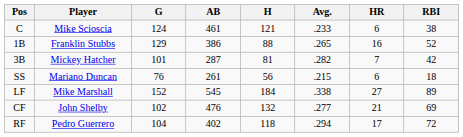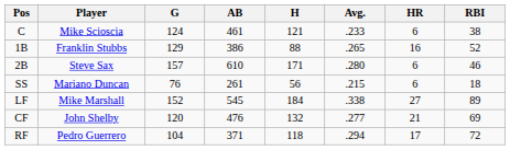 <table class="wikitable sortable">
 <tr>
 <th bgcolor="#DDDDFF" width="5%">Pos</th>
 <th bgcolor="#DDDDFF" width="16%">Player</th>
 <th bgcolor="#DDDDFF" width="9%">G</th>
 <th bgcolor="#DDDDFF" width="9%">AB</th>
 <th bgcolor="#DDDDFF" width="9%">H</th>
 <th bgcolor="#DDDDFF" width="9%">Avg.</th>
 <th bgcolor="#DDDDFF" width="9%">HR</th>
 <th bgcolor="#DDDDFF" width="9%">RBI</th>
 </tr>
 <tr align="center">
 <td>C</td>
 <td><a href='#'>Mike Scioscia</a></td>
 <td>124</td>
 <td>461</td>
 <td>121</td>
 <td>.233</td>
 <td>6</td>
 <td>38</td>
 </tr>
 <tr align="center">
 <td>1B</td>
 <td><a href='#'>Franklin Stubbs</a></td>
 <td>129</td>
 <td>386</td>
 <td>88</td>
 <td>.265</td>
 <td>16</td>
 <td>52</td>
 </tr>
 <tr align="center">
-<td>3B</td>
-<td><a href='#'>Mickey Hatcher</a></td>
-<td>101</td>
-<td>287</td>
-<td>81</td>
-<td>.282</td>
-<td>7</td>
-<td>42</td>
+<td>2B</td>
+<td><a href='#'>Steve Sax</a></td>
+<td>157</td>
+<td>610</td>
+<td>171</td>
+<td>.280</td>
+<td>6</td>
+<td>46</td>
 </tr>
 <tr align="center">
 <td>SS</td>
 <td><a href='#'>Mariano Duncan</a></td>
 <td>76</td>
 <td>261</td>
 <td>56</td>
 <td>.215</td>
 <td>6</td>
 <td>18</td>
 </tr>
 <tr align="center">
 <td>LF</td>
 <td><a href='#'>Mike Marshall</a></td>
 <td>152</td>
 <td>545</td>
 <td>184</td>
 <td>.338</td>
 <td>27</td>
 <td>89</td>
 </tr>
 <tr align="center">
 <td>CF</td>
 <td><a href='#'>John Shelby</a></td>
-<td>102</td>
+<td>120</td>
 <td>476</td>
 <td>132</td>
 <td>.277</td>
 <td>21</td>
 <td>69</td>
 </tr>
 <tr align="center">
 <td>RF</td>
 <td><a href='#'>Pedro Guerrero</a></td>
 <td>104</td>
-<td>402</td>
+<td>371</td>
 <td>118</td>
 <td>.294</td>
 <td>17</td>
 <td>72</td>
 </tr>
 </table>
